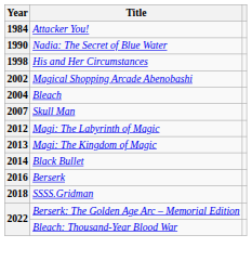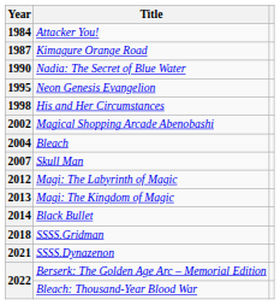 <table class="wikitable">
 <tr>
 <th>Year</th>
 <th>Title</th>
 <th></th>
 </tr>
 <tr>
 <th>1984</th>
 <td><em><a href='#'>Attacker You!</a></em></td>
 <td></td>
 </tr>
 <tr>
+<th>1987</th>
+<td><em><a href='#'>Kimagure Orange Road</a></em></td>
+<td></td>
+</tr>
+<tr>
 <th>1990</th>
 <td><em><a href='#'>Nadia: The Secret of Blue Water</a></em></td>
+<td></td>
+</tr>
+<tr>
+<th>1995</th>
+<td><em><a href='#'>Neon Genesis Evangelion</a></em></td>
 <td></td>
 </tr>
 <tr>
 <th>1998</th>
 <td><em><a href='#'>His and Her Circumstances</a></em></td>
 <td></td>
 </tr>
 <tr>
 <th>2002</th>
 <td><em><a href='#'>Magical Shopping Arcade Abenobashi</a></em></td>
 <td></td>
 </tr>
 <tr>
 <th>2004</th>
 <td><em><a href='#'>Bleach</a></em></td>
 <td></td>
 </tr>
 <tr>
 <th>2007</th>
 <td><em><a href='#'>Skull Man</a></em></td>
 <td></td>
 </tr>
 <tr>
 <th>2012</th>
 <td><em><a href='#'>Magi: The Labyrinth of Magic</a></em></td>
 <td></td>
 </tr>
 <tr>
 <th>2013</th>
 <td><em><a href='#'>Magi: The Kingdom of Magic</a></em></td>
 <td></td>
 </tr>
 <tr>
 <th>2014</th>
 <td><em><a href='#'>Black Bullet</a></em></td>
 <td></td>
 </tr>
 <tr>
-<th>2016</th>
-<td><em><a href='#'>Berserk</a></em></td>
+<th>2018</th>
+<td><em><a href='#'>SSSS.Gridman</a></em></td>
 <td></td>
 </tr>
 <tr>
-<th>2018</th>
-<td><em><a href='#'>SSSS.Gridman</a></em></td>
+<th>2021</th>
+<td><em><a href='#'>SSSS.Dynazenon</a></em></td>
 <td></td>
 </tr>
 <tr>
 <th rowspan="2">2022</th>
 <td><em><a href='#'>Berserk: The Golden Age Arc – Memorial Edition</a></em></td>
 <td></td>
 </tr>
 <tr>
 <td><em><a href='#'>Bleach: Thousand-Year Blood War</a></em></td>
 <td></td>
 </tr>
 </table>
